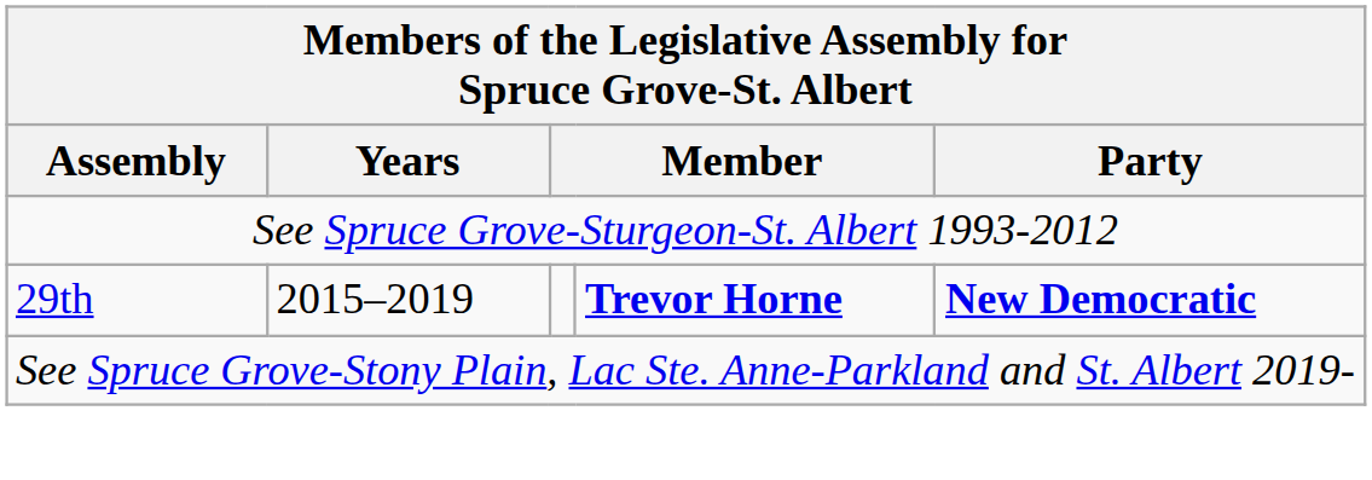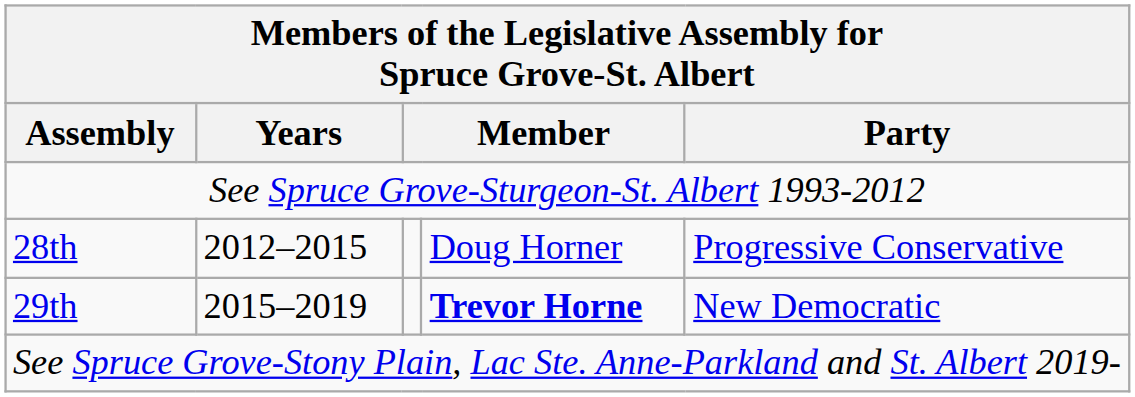 <table class="wikitable" align=right>
 <tr>
 <th colspan=5>Members of the Legislative Assembly for<br>Spruce Grove-St. Albert</th>
 </tr>
 <tr>
 <th>Assembly</th>
 <th>Years</th>
 <th colspan="2">Member</th>
 <th>Party</th>
 </tr>
 <tr>
 <td align="center" colspan=5><em>See <a href='#'>Spruce Grove-Sturgeon-St. Albert</a> 1993-2012</em></td>
 </tr>
 <tr>
+<td><a href='#'>28th</a></td>
+<td>2012–2015</td>
+<td></td>
+<td><a href='#'>Doug Horner</a></td>
+<td><a href='#'>Progressive Conservative</a></td>
+</tr>
+<tr>
 <td><a href='#'>29th</a></td>
 <td>2015–2019</td>
 <td></td>
 <td><strong><a href='#'>Trevor Horne</a></strong></td>
-<td><strong><a href='#'>New Democratic</a></strong></td>
+<td><a href='#'>New Democratic</a></td>
 </tr>
 <tr>
 <td align="center" colspan=5><em>See <a href='#'>Spruce Grove-Stony Plain</a>, <a href='#'>Lac Ste. Anne-Parkland</a> and <a href='#'>St. Albert</a> 2019-</em></td>
 </tr>
 </table>
